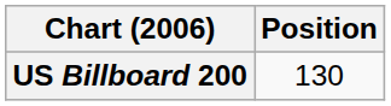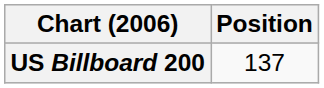 <table class="wikitable plainrowheaders" style="text-align:center">
 <tr>
 <th scope="col">Chart (2006)</th>
 <th scope="col">Position</th>
 </tr>
 <tr>
 <th scope="row">US <em>Billboard</em> 200</th>
-<td>130</td>
+<td>137</td>
 </tr>
 </table>
